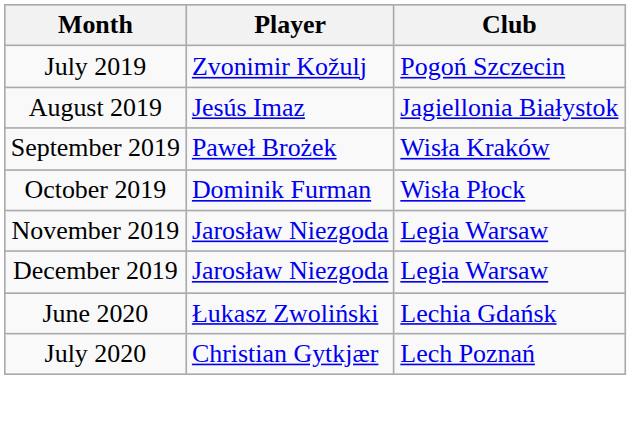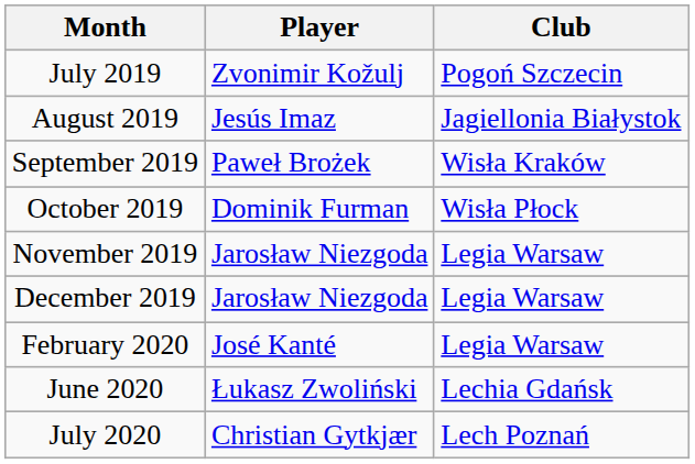 <table class="wikitable" style="text-align:center">
 <tr>
 <th>Month</th>
 <th>Player</th>
 <th>Club</th>
 </tr>
 <tr>
 <td>July 2019</td>
 <td align="left"> <a href='#'>Zvonimir Kožulj</a></td>
 <td align="left"><a href='#'>Pogoń Szczecin</a></td>
 </tr>
 <tr>
 <td>August 2019</td>
 <td align="left"> <a href='#'>Jesús Imaz</a></td>
 <td align="left"><a href='#'>Jagiellonia Białystok</a></td>
 </tr>
 <tr>
 <td>September 2019</td>
 <td align="left"> <a href='#'>Paweł Brożek</a></td>
 <td align="left"><a href='#'>Wisła Kraków</a></td>
 </tr>
 <tr>
 <td>October 2019</td>
 <td align="left"> <a href='#'>Dominik Furman</a></td>
 <td align="left"><a href='#'>Wisła Płock</a></td>
 </tr>
 <tr>
 <td>November 2019</td>
 <td align="left"> <a href='#'>Jarosław Niezgoda</a></td>
 <td align="left"><a href='#'>Legia Warsaw</a></td>
 </tr>
 <tr>
 <td>December 2019</td>
 <td align="left"> <a href='#'>Jarosław Niezgoda</a></td>
 <td align="left"><a href='#'>Legia Warsaw</a></td>
 </tr>
 <tr>
+<td>February 2020</td>
+<td align="left"> <a href='#'>José Kanté</a></td>
+<td align="left"><a href='#'>Legia Warsaw</a></td>
+</tr>
+<tr>
 <td>June 2020</td>
 <td align="left"> <a href='#'>Łukasz Zwoliński</a></td>
 <td align="left"><a href='#'>Lechia Gdańsk</a></td>
 </tr>
 <tr>
 <td>July 2020</td>
 <td align="left"> <a href='#'>Christian Gytkjær</a></td>
 <td align="left"><a href='#'>Lech Poznań</a></td>
 </tr>
 </table>
